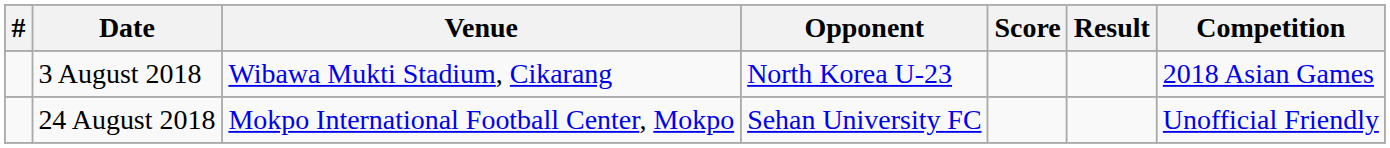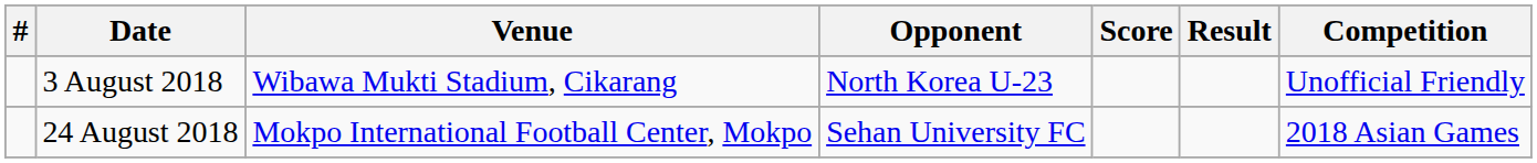 <table class="wikitable" style="font-size:95%">
 <tr>
 <th>#</th>
 <th>Date</th>
 <th>Venue</th>
 <th>Opponent</th>
 <th>Score</th>
 <th>Result</th>
 <th>Competition</th>
 </tr>
 <tr>
 <td></td>
 <td>3 August 2018</td>
 <td><a href='#'>Wibawa Mukti Stadium</a>, <a href='#'>Cikarang</a></td>
 <td> <a href='#'>North Korea U-23</a></td>
 <td></td>
 <td></td>
-<td><a href='#'>2018 Asian Games</a></td>
+<td><a href='#'>Unofficial Friendly</a></td>
 </tr>
 <tr>
 <td></td>
 <td>24 August 2018</td>
 <td><a href='#'>Mokpo International Football Center</a>, <a href='#'>Mokpo</a></td>
 <td> <a href='#'>Sehan University FC</a></td>
 <td></td>
 <td></td>
-<td><a href='#'>Unofficial Friendly</a></td>
+<td><a href='#'>2018 Asian Games</a></td>
 </tr>
 </table>
